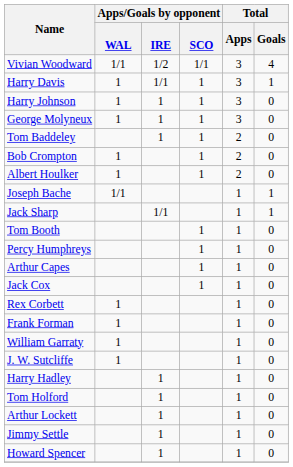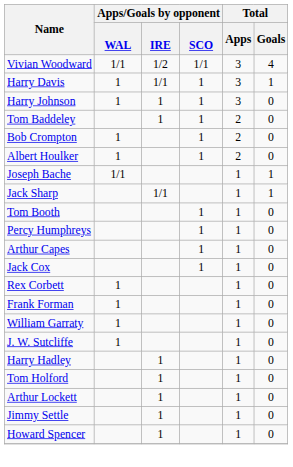 <table class="wikitable sortable" style="text-align: center;">
 <tr>
 <th rowspan=2>Name</th>
 <th colspan=3>Apps/Goals by opponent</th>
 <th colspan=2>Total</th>
 </tr>
 <tr>
 <th><br><a href='#'>WAL</a></th>
 <th><br><a href='#'>IRE</a></th>
 <th><br><a href='#'>SCO</a></th>
 <th>Apps</th>
 <th>Goals</th>
 </tr>
 <tr>
 <td align=left><a href='#'>Vivian Woodward</a></td>
 <td>1/1</td>
 <td>1/2</td>
 <td>1/1</td>
 <td>3</td>
 <td>4</td>
 </tr>
 <tr>
 <td align=left><a href='#'>Harry Davis</a></td>
 <td>1</td>
 <td>1/1</td>
 <td>1</td>
 <td>3</td>
 <td>1</td>
 </tr>
 <tr>
 <td align=left><a href='#'>Harry Johnson</a></td>
-<td>1</td>
-<td>1</td>
-<td>1</td>
-<td>3</td>
-<td>0</td>
-</tr>
-<tr>
-<td align=left><a href='#'>George Molyneux</a></td>
 <td>1</td>
 <td>1</td>
 <td>1</td>
 <td>3</td>
 <td>0</td>
 </tr>
 <tr>
 <td align=left><a href='#'>Tom Baddeley</a></td>
 <td></td>
 <td>1</td>
 <td>1</td>
 <td>2</td>
 <td>0</td>
 </tr>
 <tr>
 <td align=left><a href='#'>Bob Crompton</a></td>
 <td>1</td>
 <td></td>
 <td>1</td>
 <td>2</td>
 <td>0</td>
 </tr>
 <tr>
 <td align=left><a href='#'>Albert Houlker</a></td>
 <td>1</td>
 <td></td>
 <td>1</td>
 <td>2</td>
 <td>0</td>
 </tr>
 <tr>
 <td align=left><a href='#'>Joseph Bache</a></td>
 <td>1/1</td>
 <td></td>
 <td></td>
 <td>1</td>
 <td>1</td>
 </tr>
 <tr>
 <td align=left><a href='#'>Jack Sharp</a></td>
 <td></td>
 <td>1/1</td>
 <td></td>
 <td>1</td>
 <td>1</td>
 </tr>
 <tr>
 <td align=left><a href='#'>Tom Booth</a></td>
 <td></td>
 <td></td>
 <td>1</td>
 <td>1</td>
 <td>0</td>
 </tr>
 <tr>
 <td align=left><a href='#'>Percy Humphreys</a></td>
 <td></td>
 <td></td>
 <td>1</td>
 <td>1</td>
 <td>0</td>
 </tr>
 <tr>
 <td align=left><a href='#'>Arthur Capes</a></td>
 <td></td>
 <td></td>
 <td>1</td>
 <td>1</td>
 <td>0</td>
 </tr>
 <tr>
 <td align=left><a href='#'>Jack Cox</a></td>
 <td></td>
 <td></td>
 <td>1</td>
 <td>1</td>
 <td>0</td>
 </tr>
 <tr>
 <td align=left><a href='#'>Rex Corbett</a></td>
 <td>1</td>
 <td></td>
 <td></td>
 <td>1</td>
 <td>0</td>
 </tr>
 <tr>
 <td align=left><a href='#'>Frank Forman</a></td>
 <td>1</td>
 <td></td>
 <td></td>
 <td>1</td>
 <td>0</td>
 </tr>
 <tr>
 <td align=left><a href='#'>William Garraty</a></td>
 <td>1</td>
 <td></td>
 <td></td>
 <td>1</td>
 <td>0</td>
 </tr>
 <tr>
 <td align=left><a href='#'>J. W. Sutcliffe</a></td>
 <td>1</td>
 <td></td>
 <td></td>
 <td>1</td>
 <td>0</td>
 </tr>
 <tr>
 <td align=left><a href='#'>Harry Hadley</a></td>
 <td></td>
 <td>1</td>
 <td></td>
 <td>1</td>
 <td>0</td>
 </tr>
 <tr>
 <td align=left><a href='#'>Tom Holford</a></td>
 <td></td>
 <td>1</td>
 <td></td>
 <td>1</td>
 <td>0</td>
 </tr>
 <tr>
 <td align=left><a href='#'>Arthur Lockett</a></td>
 <td></td>
 <td>1</td>
 <td></td>
 <td>1</td>
 <td>0</td>
 </tr>
 <tr>
 <td align=left><a href='#'>Jimmy Settle</a></td>
 <td></td>
 <td>1</td>
 <td></td>
 <td>1</td>
 <td>0</td>
 </tr>
 <tr>
 <td align=left><a href='#'>Howard Spencer</a></td>
 <td></td>
 <td>1</td>
 <td></td>
 <td>1</td>
 <td>0</td>
 </tr>
 <tr>
 </tr>
 </table>
